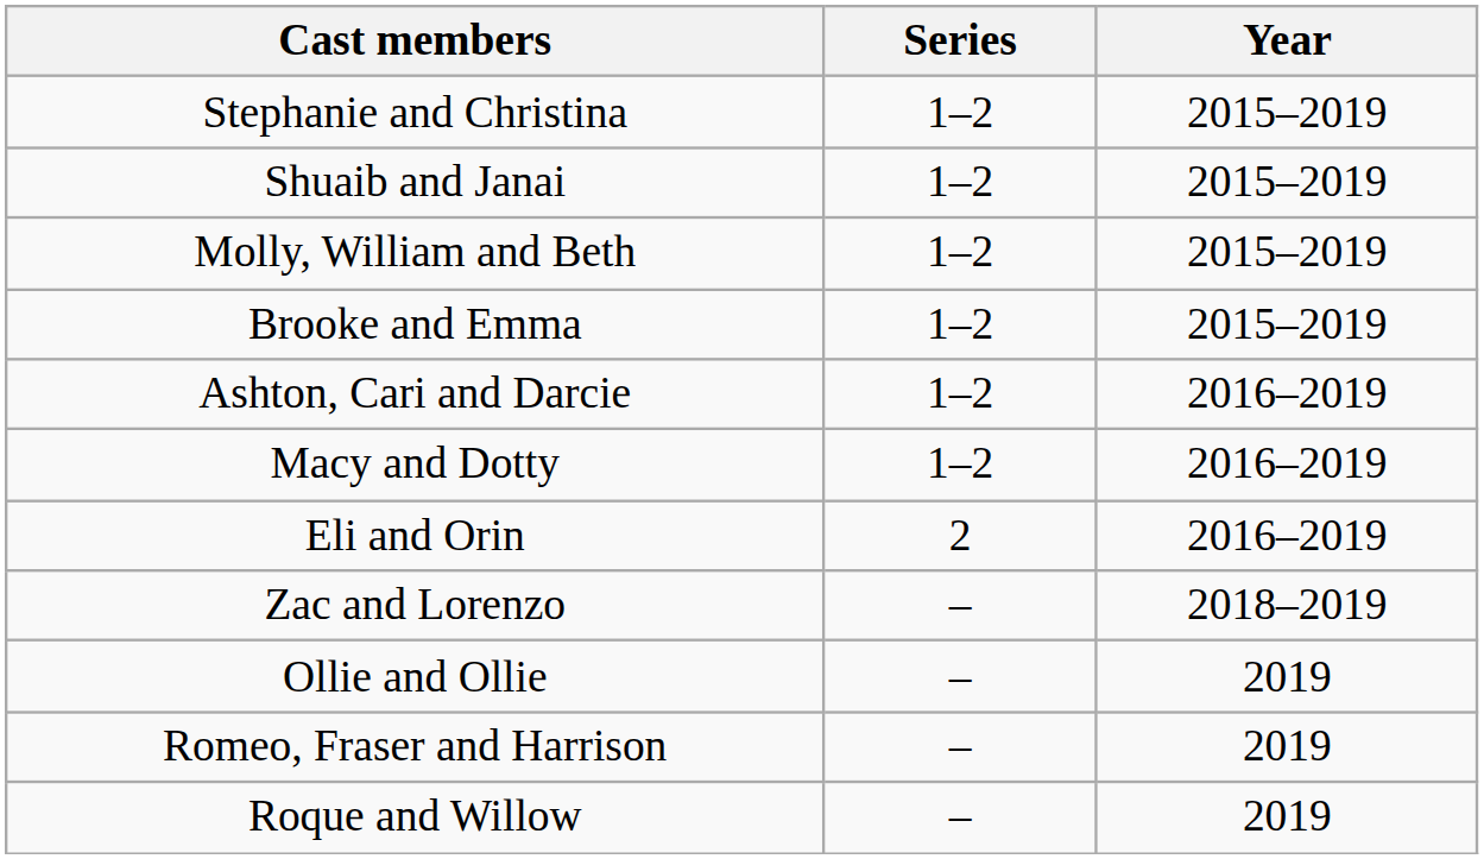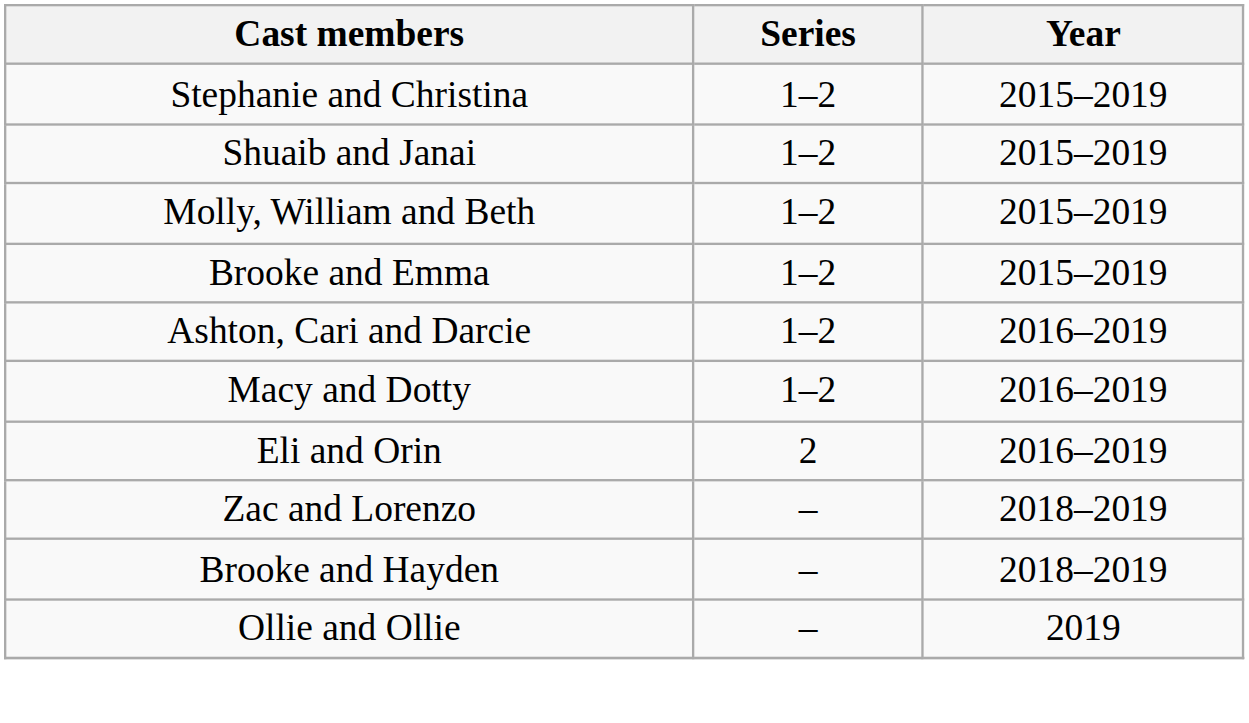 <table class="wikitable sortable" style="text-align:center; width:60%;">
 <tr>
 <th style="width:30%">Cast members</th>
 <th style="width:10%">Series</th>
 <th style="width:14%">Year</th>
 </tr>
 <tr>
 <td>Stephanie and Christina</td>
 <td>1–2</td>
 <td>2015–2019</td>
 </tr>
 <tr>
 <td>Shuaib and Janai</td>
 <td>1–2</td>
 <td>2015–2019</td>
 </tr>
 <tr>
 <td>Molly, William and Beth</td>
 <td>1–2</td>
 <td>2015–2019</td>
 </tr>
 <tr>
 <td>Brooke and Emma</td>
 <td>1–2</td>
 <td>2015–2019</td>
 </tr>
 <tr>
 <td>Ashton, Cari and Darcie</td>
 <td>1–2</td>
 <td>2016–2019</td>
 </tr>
 <tr>
 <td>Macy and Dotty</td>
 <td>1–2</td>
 <td>2016–2019</td>
 </tr>
 <tr>
 <td>Eli and Orin</td>
 <td>2</td>
 <td>2016–2019</td>
 </tr>
 <tr>
 <td>Zac and Lorenzo</td>
 <td>–</td>
 <td>2018–2019</td>
 </tr>
 <tr>
-<td>Ollie and Ollie</td>
+<td>Brooke and Hayden</td>
 <td>–</td>
-<td>2019</td>
+<td>2018–2019</td>
 </tr>
 <tr>
-<td>Romeo, Fraser and Harrison</td>
-<td>–</td>
-<td>2019</td>
-</tr>
-<tr>
-<td>Roque and Willow</td>
+<td>Ollie and Ollie</td>
 <td>–</td>
 <td>2019</td>
 </tr>
 <tr>
 </tr>
 </table>
